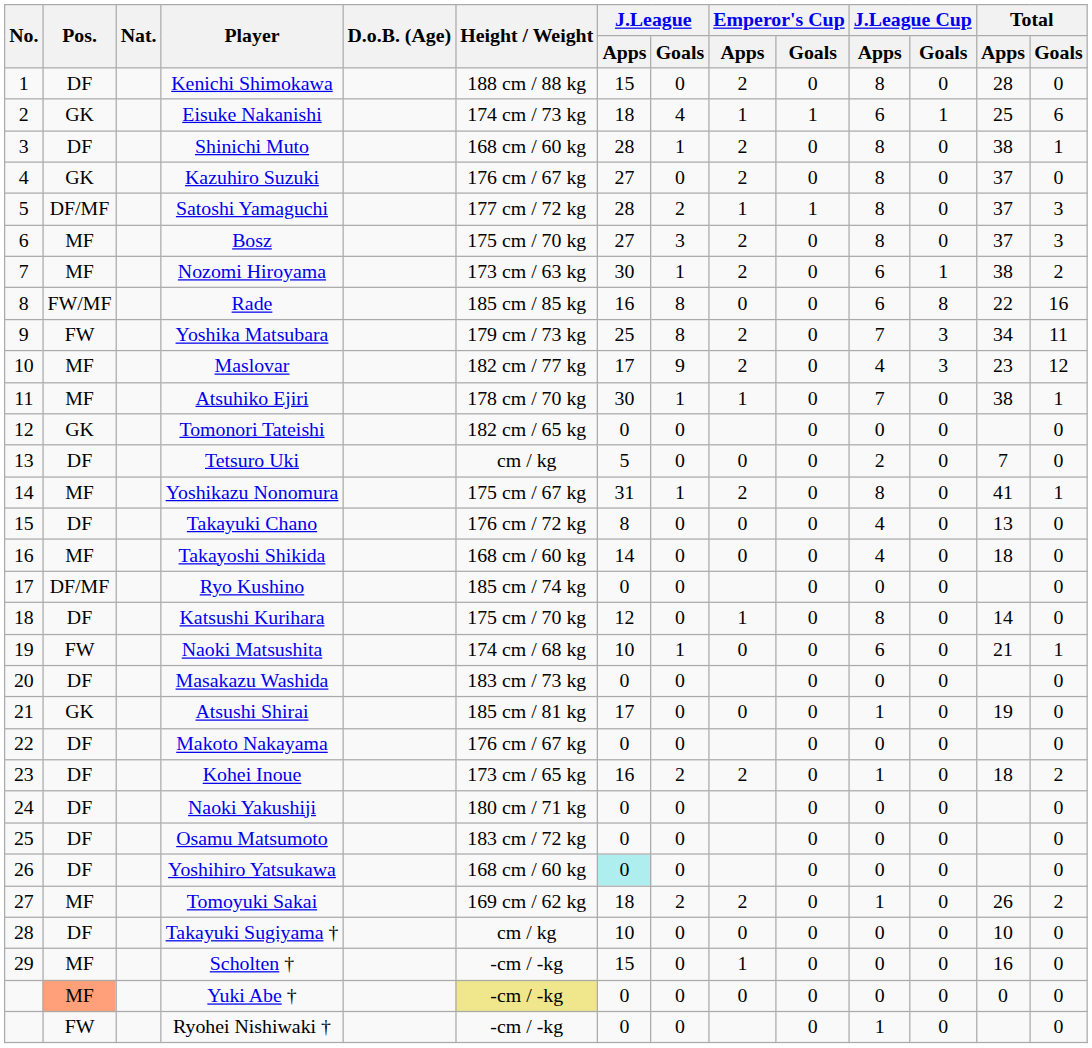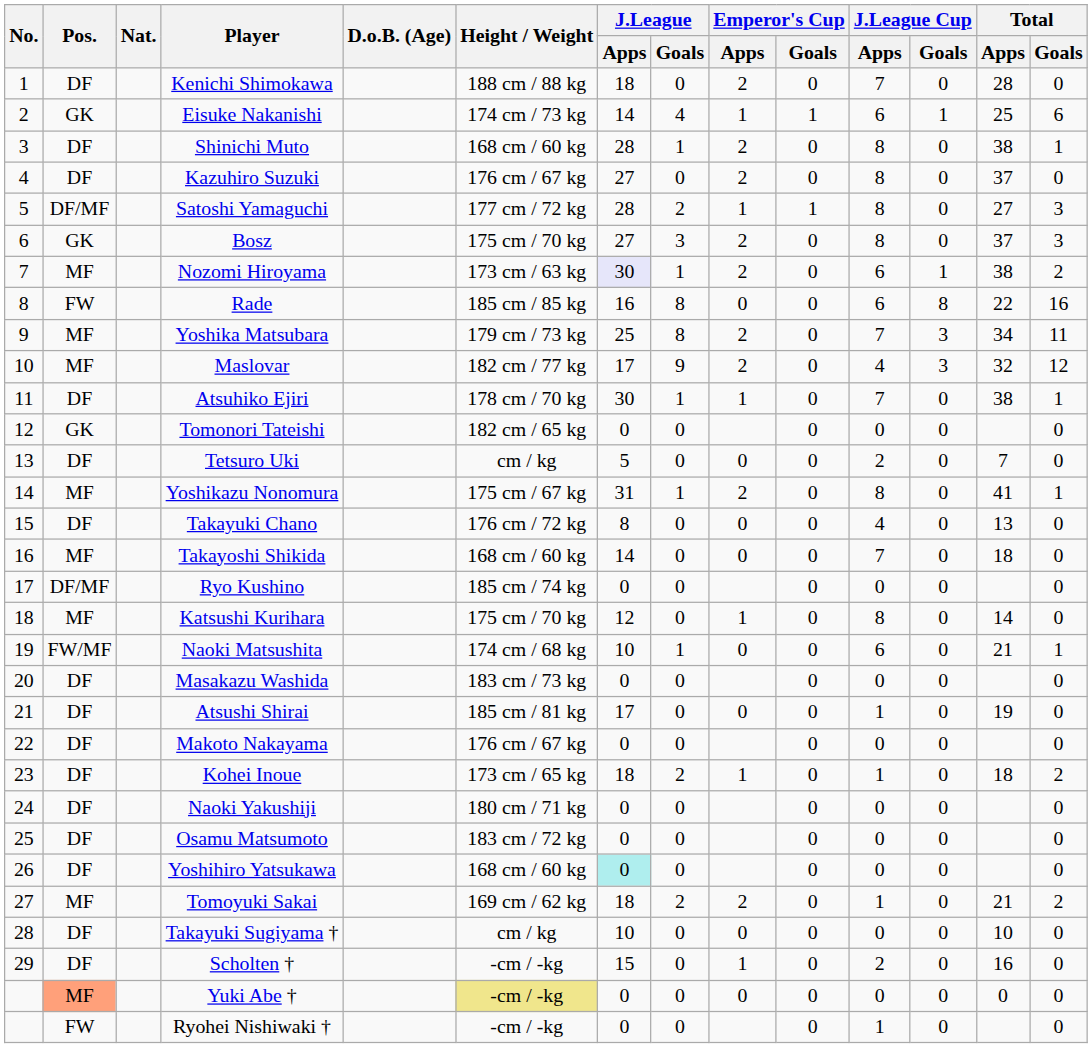 <table class="wikitable" style="text-align:center;">
 <tr>
 <th rowspan="2">No.</th>
 <th rowspan="2">Pos.</th>
 <th rowspan="2">Nat.</th>
 <th rowspan="2">Player</th>
 <th rowspan="2">D.o.B. (Age)</th>
 <th rowspan="2">Height / Weight</th>
 <th colspan="2"><a href='#'>J.League</a></th>
 <th colspan="2"><a href='#'>Emperor's Cup</a></th>
 <th colspan="2"><a href='#'>J.League Cup</a></th>
 <th colspan="2">Total</th>
 </tr>
 <tr>
 <th>Apps</th>
 <th>Goals</th>
 <th>Apps</th>
 <th>Goals</th>
 <th>Apps</th>
 <th>Goals</th>
 <th>Apps</th>
 <th>Goals</th>
 </tr>
 <tr>
 <td>1</td>
 <td>DF</td>
 <td></td>
 <td><a href='#'>Kenichi Shimokawa</a></td>
 <td></td>
 <td>188 cm / 88 kg</td>
-<td>15</td>
+<td>18</td>
 <td>0</td>
 <td>2</td>
 <td>0</td>
-<td>8</td>
+<td>7</td>
 <td>0</td>
 <td>28</td>
 <td>0</td>
 </tr>
 <tr>
 <td>2</td>
 <td>GK</td>
 <td></td>
 <td><a href='#'>Eisuke Nakanishi</a></td>
 <td></td>
 <td>174 cm / 73 kg</td>
-<td>18</td>
+<td>14</td>
 <td>4</td>
 <td>1</td>
 <td>1</td>
 <td>6</td>
 <td>1</td>
 <td>25</td>
 <td>6</td>
 </tr>
 <tr>
 <td>3</td>
 <td>DF</td>
 <td></td>
 <td><a href='#'>Shinichi Muto</a></td>
 <td></td>
 <td>168 cm / 60 kg</td>
 <td>28</td>
 <td>1</td>
 <td>2</td>
 <td>0</td>
 <td>8</td>
 <td>0</td>
 <td>38</td>
 <td>1</td>
 </tr>
 <tr>
 <td>4</td>
-<td>GK</td>
+<td>DF</td>
 <td></td>
 <td><a href='#'>Kazuhiro Suzuki</a></td>
 <td></td>
 <td>176 cm / 67 kg</td>
 <td>27</td>
 <td>0</td>
 <td>2</td>
 <td>0</td>
 <td>8</td>
 <td>0</td>
 <td>37</td>
 <td>0</td>
 </tr>
 <tr>
 <td>5</td>
 <td>DF/MF</td>
 <td></td>
 <td><a href='#'>Satoshi Yamaguchi</a></td>
 <td></td>
 <td>177 cm / 72 kg</td>
 <td>28</td>
 <td>2</td>
 <td>1</td>
 <td>1</td>
 <td>8</td>
 <td>0</td>
-<td>37</td>
+<td>27</td>
 <td>3</td>
 </tr>
 <tr>
 <td>6</td>
-<td>MF</td>
+<td>GK</td>
 <td></td>
 <td><a href='#'>Bosz</a></td>
 <td></td>
 <td>175 cm / 70 kg</td>
 <td>27</td>
 <td>3</td>
 <td>2</td>
 <td>0</td>
 <td>8</td>
 <td>0</td>
 <td>37</td>
 <td>3</td>
 </tr>
 <tr>
 <td>7</td>
 <td>MF</td>
 <td></td>
 <td><a href='#'>Nozomi Hiroyama</a></td>
 <td></td>
 <td>173 cm / 63 kg</td>
-<td>30</td>
+<td style="background: lavender;">30</td>
 <td>1</td>
 <td>2</td>
 <td>0</td>
 <td>6</td>
 <td>1</td>
 <td>38</td>
 <td>2</td>
 </tr>
 <tr>
 <td>8</td>
-<td>FW/MF</td>
+<td>FW</td>
 <td></td>
 <td><a href='#'>Rade</a></td>
 <td></td>
 <td>185 cm / 85 kg</td>
 <td>16</td>
 <td>8</td>
 <td>0</td>
 <td>0</td>
 <td>6</td>
 <td>8</td>
 <td>22</td>
 <td>16</td>
 </tr>
 <tr>
 <td>9</td>
-<td>FW</td>
+<td>MF</td>
 <td></td>
 <td><a href='#'>Yoshika Matsubara</a></td>
 <td></td>
 <td>179 cm / 73 kg</td>
 <td>25</td>
 <td>8</td>
 <td>2</td>
 <td>0</td>
 <td>7</td>
 <td>3</td>
 <td>34</td>
 <td>11</td>
 </tr>
 <tr>
 <td>10</td>
 <td>MF</td>
 <td></td>
 <td><a href='#'>Maslovar</a></td>
 <td></td>
 <td>182 cm / 77 kg</td>
 <td>17</td>
 <td>9</td>
 <td>2</td>
 <td>0</td>
 <td>4</td>
 <td>3</td>
-<td>23</td>
+<td>32</td>
 <td>12</td>
 </tr>
 <tr>
 <td>11</td>
-<td>MF</td>
+<td>DF</td>
 <td></td>
 <td><a href='#'>Atsuhiko Ejiri</a></td>
 <td></td>
 <td>178 cm / 70 kg</td>
 <td>30</td>
 <td>1</td>
 <td>1</td>
 <td>0</td>
 <td>7</td>
 <td>0</td>
 <td>38</td>
 <td>1</td>
 </tr>
 <tr>
 <td>12</td>
 <td>GK</td>
 <td></td>
 <td><a href='#'>Tomonori Tateishi</a></td>
 <td></td>
 <td>182 cm / 65 kg</td>
 <td>0</td>
 <td>0</td>
 <td></td>
 <td>0</td>
 <td>0</td>
 <td>0</td>
 <td></td>
 <td>0</td>
 </tr>
 <tr>
 <td>13</td>
 <td>DF</td>
 <td></td>
 <td><a href='#'>Tetsuro Uki</a></td>
 <td></td>
 <td>cm / kg</td>
 <td>5</td>
 <td>0</td>
 <td>0</td>
 <td>0</td>
 <td>2</td>
 <td>0</td>
 <td>7</td>
 <td>0</td>
 </tr>
 <tr>
 <td>14</td>
 <td>MF</td>
 <td></td>
 <td><a href='#'>Yoshikazu Nonomura</a></td>
 <td></td>
 <td>175 cm / 67 kg</td>
 <td>31</td>
 <td>1</td>
 <td>2</td>
 <td>0</td>
 <td>8</td>
 <td>0</td>
 <td>41</td>
 <td>1</td>
 </tr>
 <tr>
 <td>15</td>
 <td>DF</td>
 <td></td>
 <td><a href='#'>Takayuki Chano</a></td>
 <td></td>
 <td>176 cm / 72 kg</td>
 <td>8</td>
 <td>0</td>
 <td>0</td>
 <td>0</td>
 <td>4</td>
 <td>0</td>
 <td>13</td>
 <td>0</td>
 </tr>
 <tr>
 <td>16</td>
 <td>MF</td>
 <td></td>
 <td><a href='#'>Takayoshi Shikida</a></td>
 <td></td>
 <td>168 cm / 60 kg</td>
 <td>14</td>
 <td>0</td>
 <td>0</td>
 <td>0</td>
-<td>4</td>
+<td>7</td>
 <td>0</td>
 <td>18</td>
 <td>0</td>
 </tr>
 <tr>
 <td>17</td>
 <td>DF/MF</td>
 <td></td>
 <td><a href='#'>Ryo Kushino</a></td>
 <td></td>
 <td>185 cm / 74 kg</td>
 <td>0</td>
 <td>0</td>
 <td></td>
 <td>0</td>
 <td>0</td>
 <td>0</td>
 <td></td>
 <td>0</td>
 </tr>
 <tr>
 <td>18</td>
-<td>DF</td>
+<td>MF</td>
 <td></td>
 <td><a href='#'>Katsushi Kurihara</a></td>
 <td></td>
 <td>175 cm / 70 kg</td>
 <td>12</td>
 <td>0</td>
 <td>1</td>
 <td>0</td>
 <td>8</td>
 <td>0</td>
 <td>14</td>
 <td>0</td>
 </tr>
 <tr>
 <td>19</td>
-<td>FW</td>
+<td>FW/MF</td>
 <td></td>
 <td><a href='#'>Naoki Matsushita</a></td>
 <td></td>
 <td>174 cm / 68 kg</td>
 <td>10</td>
 <td>1</td>
 <td>0</td>
 <td>0</td>
 <td>6</td>
 <td>0</td>
 <td>21</td>
 <td>1</td>
 </tr>
 <tr>
 <td>20</td>
 <td>DF</td>
 <td></td>
 <td><a href='#'>Masakazu Washida</a></td>
 <td></td>
 <td>183 cm / 73 kg</td>
 <td>0</td>
 <td>0</td>
 <td></td>
 <td>0</td>
 <td>0</td>
 <td>0</td>
 <td></td>
 <td>0</td>
 </tr>
 <tr>
 <td>21</td>
-<td>GK</td>
+<td>DF</td>
 <td></td>
 <td><a href='#'>Atsushi Shirai</a></td>
 <td></td>
 <td>185 cm / 81 kg</td>
 <td>17</td>
 <td>0</td>
 <td>0</td>
 <td>0</td>
 <td>1</td>
 <td>0</td>
 <td>19</td>
 <td>0</td>
 </tr>
 <tr>
 <td>22</td>
 <td>DF</td>
 <td></td>
 <td><a href='#'>Makoto Nakayama</a></td>
 <td></td>
 <td>176 cm / 67 kg</td>
 <td>0</td>
 <td>0</td>
 <td></td>
 <td>0</td>
 <td>0</td>
 <td>0</td>
 <td></td>
 <td>0</td>
 </tr>
 <tr>
 <td>23</td>
 <td>DF</td>
 <td></td>
 <td><a href='#'>Kohei Inoue</a></td>
 <td></td>
 <td>173 cm / 65 kg</td>
-<td>16</td>
+<td>18</td>
 <td>2</td>
-<td>2</td>
+<td>1</td>
 <td>0</td>
 <td>1</td>
 <td>0</td>
 <td>18</td>
 <td>2</td>
 </tr>
 <tr>
 <td>24</td>
 <td>DF</td>
 <td></td>
 <td><a href='#'>Naoki Yakushiji</a></td>
 <td></td>
 <td>180 cm / 71 kg</td>
 <td>0</td>
 <td>0</td>
 <td></td>
 <td>0</td>
 <td>0</td>
 <td>0</td>
 <td></td>
 <td>0</td>
 </tr>
 <tr>
 <td>25</td>
 <td>DF</td>
 <td></td>
 <td><a href='#'>Osamu Matsumoto</a></td>
 <td></td>
 <td>183 cm / 72 kg</td>
 <td>0</td>
 <td>0</td>
 <td></td>
 <td>0</td>
 <td>0</td>
 <td>0</td>
 <td></td>
 <td>0</td>
 </tr>
 <tr>
 <td>26</td>
 <td>DF</td>
 <td></td>
 <td><a href='#'>Yoshihiro Yatsukawa</a></td>
 <td></td>
 <td>168 cm / 60 kg</td>
 <td style="background: paleturquoise;">0</td>
 <td>0</td>
 <td></td>
 <td>0</td>
 <td>0</td>
 <td>0</td>
 <td></td>
 <td>0</td>
 </tr>
 <tr>
 <td>27</td>
 <td>MF</td>
 <td></td>
 <td><a href='#'>Tomoyuki Sakai</a></td>
 <td></td>
 <td>169 cm / 62 kg</td>
 <td>18</td>
 <td>2</td>
 <td>2</td>
 <td>0</td>
 <td>1</td>
 <td>0</td>
-<td>26</td>
+<td>21</td>
 <td>2</td>
 </tr>
 <tr>
 <td>28</td>
 <td>DF</td>
 <td></td>
 <td><a href='#'>Takayuki Sugiyama</a> †</td>
 <td></td>
 <td>cm / kg</td>
 <td>10</td>
 <td>0</td>
 <td>0</td>
 <td>0</td>
 <td>0</td>
 <td>0</td>
 <td>10</td>
 <td>0</td>
 </tr>
 <tr>
 <td>29</td>
-<td>MF</td>
+<td>DF</td>
 <td></td>
 <td><a href='#'>Scholten</a> †</td>
 <td></td>
 <td>-cm / -kg</td>
 <td>15</td>
 <td>0</td>
 <td>1</td>
 <td>0</td>
-<td>0</td>
+<td>2</td>
 <td>0</td>
 <td>16</td>
 <td>0</td>
 </tr>
 <tr>
 <td></td>
 <td style="background: lightsalmon;">MF</td>
 <td></td>
 <td><a href='#'>Yuki Abe</a> †</td>
 <td></td>
 <td style="background: khaki;">-cm / -kg</td>
 <td>0</td>
 <td>0</td>
 <td>0</td>
 <td>0</td>
 <td>0</td>
 <td>0</td>
 <td>0</td>
 <td>0</td>
 </tr>
 <tr>
 <td></td>
 <td>FW</td>
 <td></td>
 <td>Ryohei Nishiwaki †</td>
 <td></td>
 <td>-cm / -kg</td>
 <td>0</td>
 <td>0</td>
 <td></td>
 <td>0</td>
 <td>1</td>
 <td>0</td>
 <td></td>
 <td>0</td>
 </tr>
 </table>
